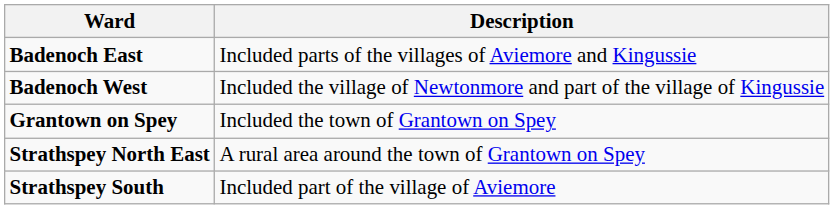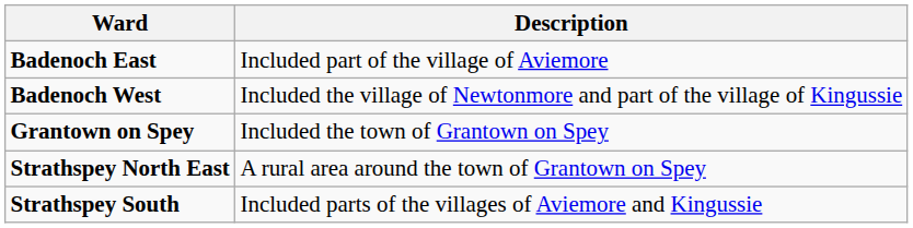 <table class="wikitable">
 <tr>
 <th>Ward</th>
 <th>Description</th>
 </tr>
 <tr>
 <td><strong>Badenoch East</strong></td>
-<td>Included parts of the villages of <a href='#'>Aviemore</a> and <a href='#'>Kingussie</a></td>
+<td>Included part of the village of <a href='#'>Aviemore</a></td>
 </tr>
 <tr>
 <td><strong>Badenoch West</strong></td>
 <td>Included the village of <a href='#'>Newtonmore</a> and part of the village of <a href='#'>Kingussie</a></td>
 </tr>
 <tr>
 <td><strong>Grantown on Spey</strong></td>
 <td>Included the town of <a href='#'>Grantown on Spey</a></td>
 </tr>
 <tr>
 <td><strong>Strathspey North East</strong></td>
 <td>A rural area around the town of <a href='#'>Grantown on Spey</a></td>
 </tr>
 <tr>
 <td><strong>Strathspey South</strong></td>
-<td>Included part of the village of <a href='#'>Aviemore</a></td>
+<td>Included parts of the villages of <a href='#'>Aviemore</a> and <a href='#'>Kingussie</a></td>
 </tr>
 </table>
